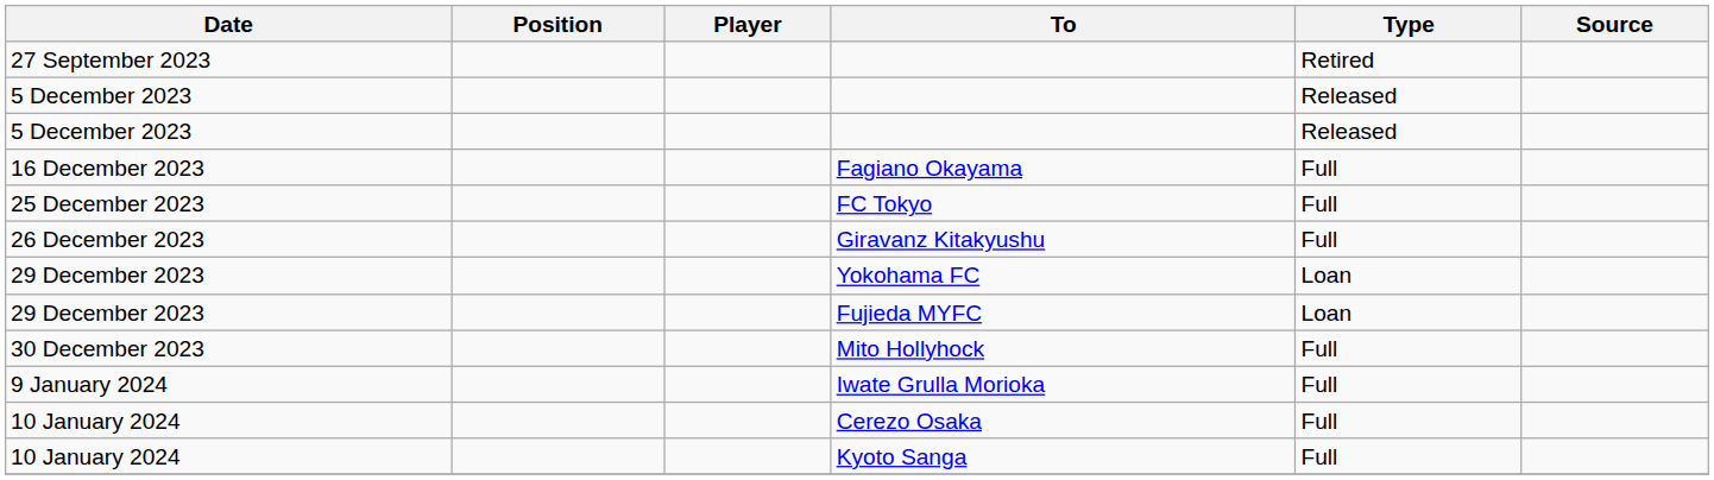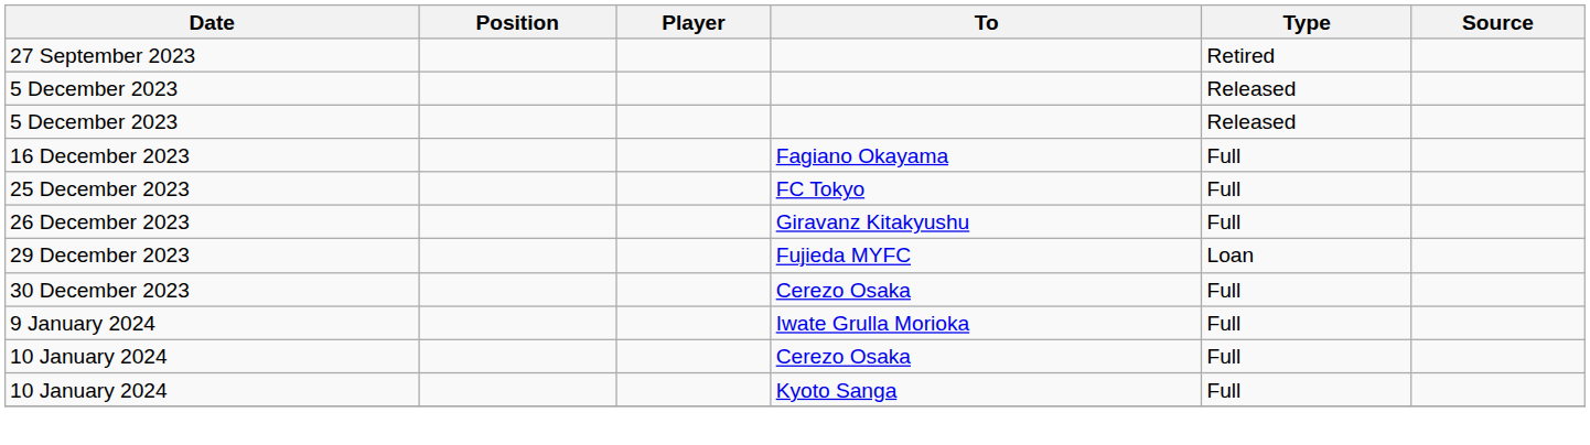 <table class="wikitable sortable" style="width:90%; text-align:center; font-size:95%; text-align:left;">
 <tr>
 <th>Date</th>
 <th>Position</th>
 <th>Player</th>
 <th>To</th>
 <th>Type</th>
 <th>Source</th>
 </tr>
 <tr>
 <td>27 September 2023</td>
 <td></td>
 <td></td>
 <td></td>
 <td>Retired</td>
 <td></td>
 </tr>
 <tr>
 <td>5 December 2023</td>
 <td></td>
 <td></td>
 <td></td>
 <td>Released</td>
 <td></td>
 </tr>
 <tr>
 <td>5 December 2023</td>
 <td></td>
 <td></td>
 <td></td>
 <td>Released</td>
 <td></td>
 </tr>
 <tr>
 <td>16 December 2023</td>
 <td></td>
 <td></td>
 <td> <a href='#'>Fagiano Okayama</a></td>
 <td>Full</td>
 <td></td>
 </tr>
 <tr>
 <td>25 December 2023</td>
 <td></td>
 <td></td>
 <td> <a href='#'>FC Tokyo</a></td>
 <td>Full</td>
 <td></td>
 </tr>
 <tr>
 <td>26 December 2023</td>
 <td></td>
 <td></td>
 <td> <a href='#'>Giravanz Kitakyushu</a></td>
 <td>Full</td>
 <td></td>
 </tr>
 <tr>
 <td>29 December 2023</td>
 <td></td>
 <td></td>
-<td> <a href='#'>Yokohama FC</a></td>
-<td>Loan</td>
-<td></td>
-</tr>
-<tr>
-<td>29 December 2023</td>
-<td></td>
-<td></td>
 <td> <a href='#'>Fujieda MYFC</a></td>
 <td>Loan</td>
 <td></td>
 </tr>
 <tr>
 <td>30 December 2023</td>
 <td></td>
 <td></td>
-<td> <a href='#'>Mito Hollyhock</a></td>
+<td> <a href='#'>Cerezo Osaka</a></td>
 <td>Full</td>
 <td></td>
 </tr>
 <tr>
 <td>9 January 2024</td>
 <td></td>
 <td></td>
 <td> <a href='#'>Iwate Grulla Morioka</a></td>
 <td>Full</td>
 <td></td>
 </tr>
 <tr>
 <td>10 January 2024</td>
 <td></td>
 <td></td>
 <td> <a href='#'>Cerezo Osaka</a></td>
 <td>Full</td>
 <td></td>
 </tr>
 <tr>
 <td>10 January 2024</td>
 <td></td>
 <td></td>
 <td> <a href='#'>Kyoto Sanga</a></td>
 <td>Full</td>
 <td></td>
 </tr>
 <tr>
 </tr>
 </table>
